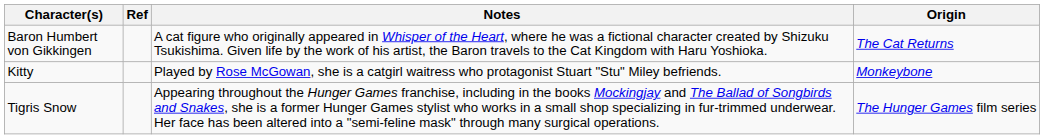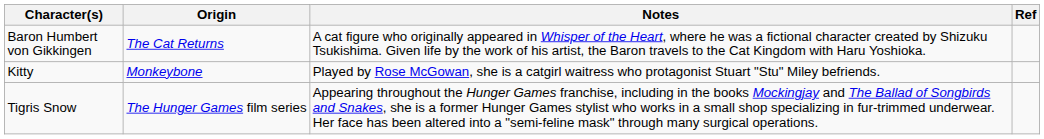 <table class="wikitable sortable">
 <tr>
 <th>Character(s)</th>
+<th>Origin</th>
+<th>Notes</th>
 <th>Ref</th>
-<th>Notes</th>
-<th>Origin</th>
 </tr>
 <tr>
 <td>Baron Humbert von Gikkingen</td>
+<td nowrap><em><a href='#'>The Cat Returns</a></em></td>
+<td>A cat figure who originally appeared in <em><a href='#'>Whisper of the Heart</a></em>, where he was a fictional character created by Shizuku Tsukishima. Given life by the work of his artist, the Baron travels to the Cat Kingdom with Haru Yoshioka.</td>
 <td></td>
-<td>A cat figure who originally appeared in <em><a href='#'>Whisper of the Heart</a></em>, where he was a fictional character created by Shizuku Tsukishima. Given life by the work of his artist, the Baron travels to the Cat Kingdom with Haru Yoshioka.</td>
-<td nowrap><em><a href='#'>The Cat Returns</a></em></td>
 </tr>
 <tr>
 <td>Kitty</td>
+<td nowrap><em><a href='#'>Monkeybone</a></em></td>
+<td>Played by <a href='#'>Rose McGowan</a>, she is a catgirl waitress who protagonist Stuart "Stu" Miley befriends.</td>
 <td></td>
-<td>Played by <a href='#'>Rose McGowan</a>, she is a catgirl waitress who protagonist Stuart "Stu" Miley befriends.</td>
-<td nowrap><em><a href='#'>Monkeybone</a></em></td>
 </tr>
 <tr>
 <td>Tigris Snow</td>
+<td nowrap><em><a href='#'>The Hunger Games</a></em> film series</td>
+<td>Appearing throughout the <em>Hunger Games</em> franchise, including in the books <em><a href='#'>Mockingjay</a></em> and <em><a href='#'>The Ballad of Songbirds and Snakes</a></em>, she is a former Hunger Games stylist who works in a small shop specializing in fur-trimmed underwear. Her face has been altered into a "semi-feline mask" through many surgical operations.</td>
 <td></td>
-<td>Appearing throughout the <em>Hunger Games</em> franchise, including in the books <em><a href='#'>Mockingjay</a></em> and <em><a href='#'>The Ballad of Songbirds and Snakes</a></em>, she is a former Hunger Games stylist who works in a small shop specializing in fur-trimmed underwear. Her face has been altered into a "semi-feline mask" through many surgical operations.</td>
-<td nowrap><em><a href='#'>The Hunger Games</a></em> film series</td>
 </tr>
 </table>
